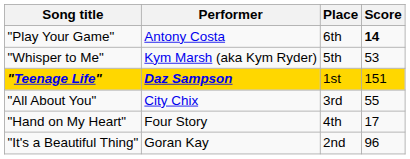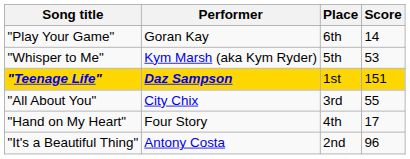 <table class="sortable wikitable">
 <tr>
 <th>Song title</th>
 <th>Performer</th>
 <th>Place</th>
 <th>Score</th>
 </tr>
 <tr>
 <td>"Play Your Game"</td>
-<td><a href='#'>Antony Costa</a></td>
+<td>Goran Kay</td>
 <td>6th</td>
-<td><strong>14</strong></td>
+<td>14</td>
 </tr>
 <tr>
 <td>"Whisper to Me"</td>
 <td><a href='#'>Kym Marsh</a> (aka Kym Ryder)</td>
 <td>5th</td>
 <td>53</td>
 </tr>
 <tr style="background:gold;">
 <td><strong><em>"<a href='#'>Teenage Life</a>"</em></strong></td>
 <td><strong><em><a href='#'>Daz Sampson</a></em></strong></td>
 <td>1st</td>
 <td>151</td>
 </tr>
 <tr>
 <td>"All About You"</td>
 <td><a href='#'>City Chix</a></td>
 <td>3rd</td>
 <td>55</td>
 </tr>
 <tr>
 <td>"Hand on My Heart"</td>
 <td>Four Story</td>
 <td>4th</td>
 <td>17</td>
 </tr>
 <tr>
 <td>"It's a Beautiful Thing"</td>
-<td>Goran Kay</td>
+<td><a href='#'>Antony Costa</a></td>
 <td>2nd</td>
 <td>96</td>
 </tr>
 </table>
